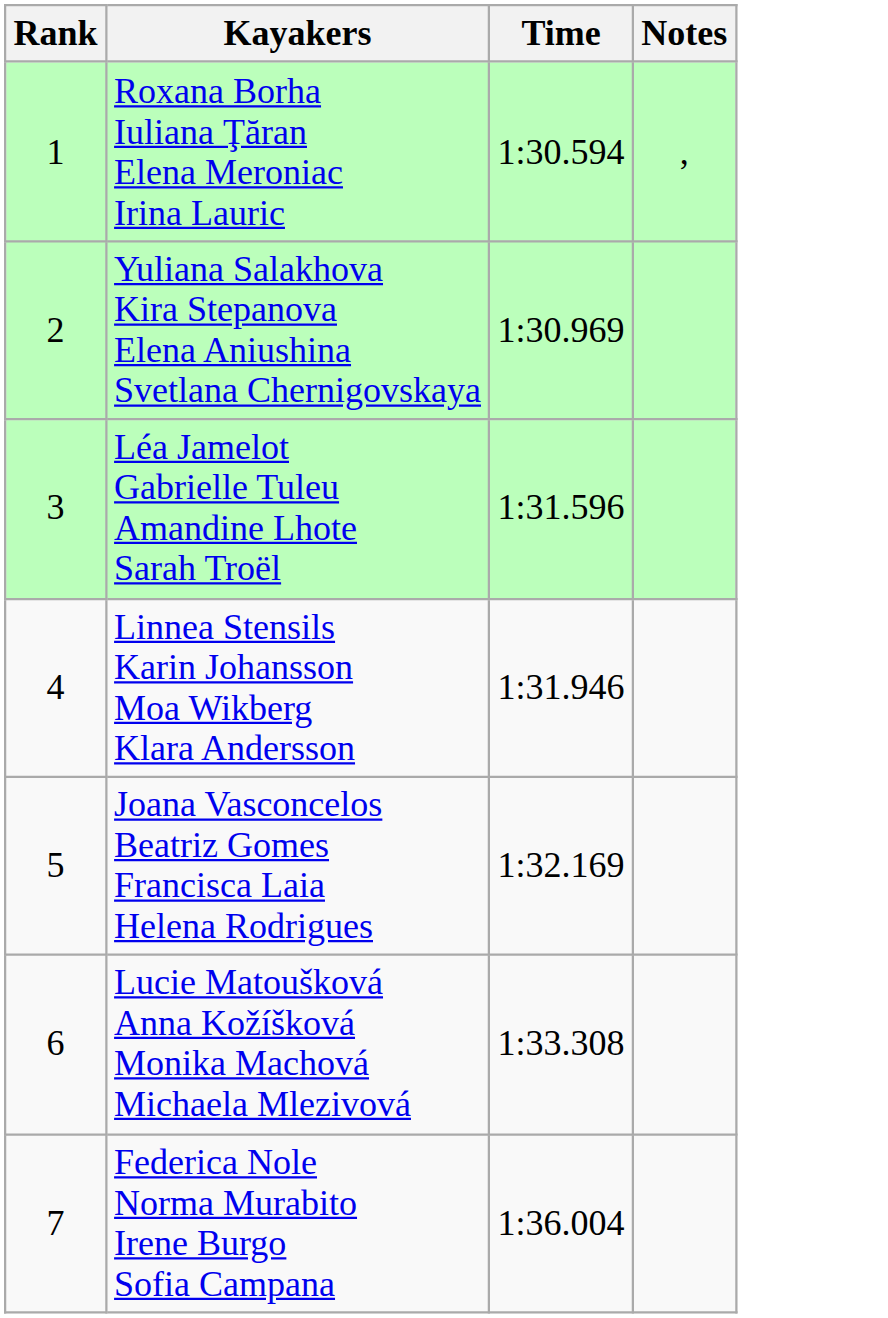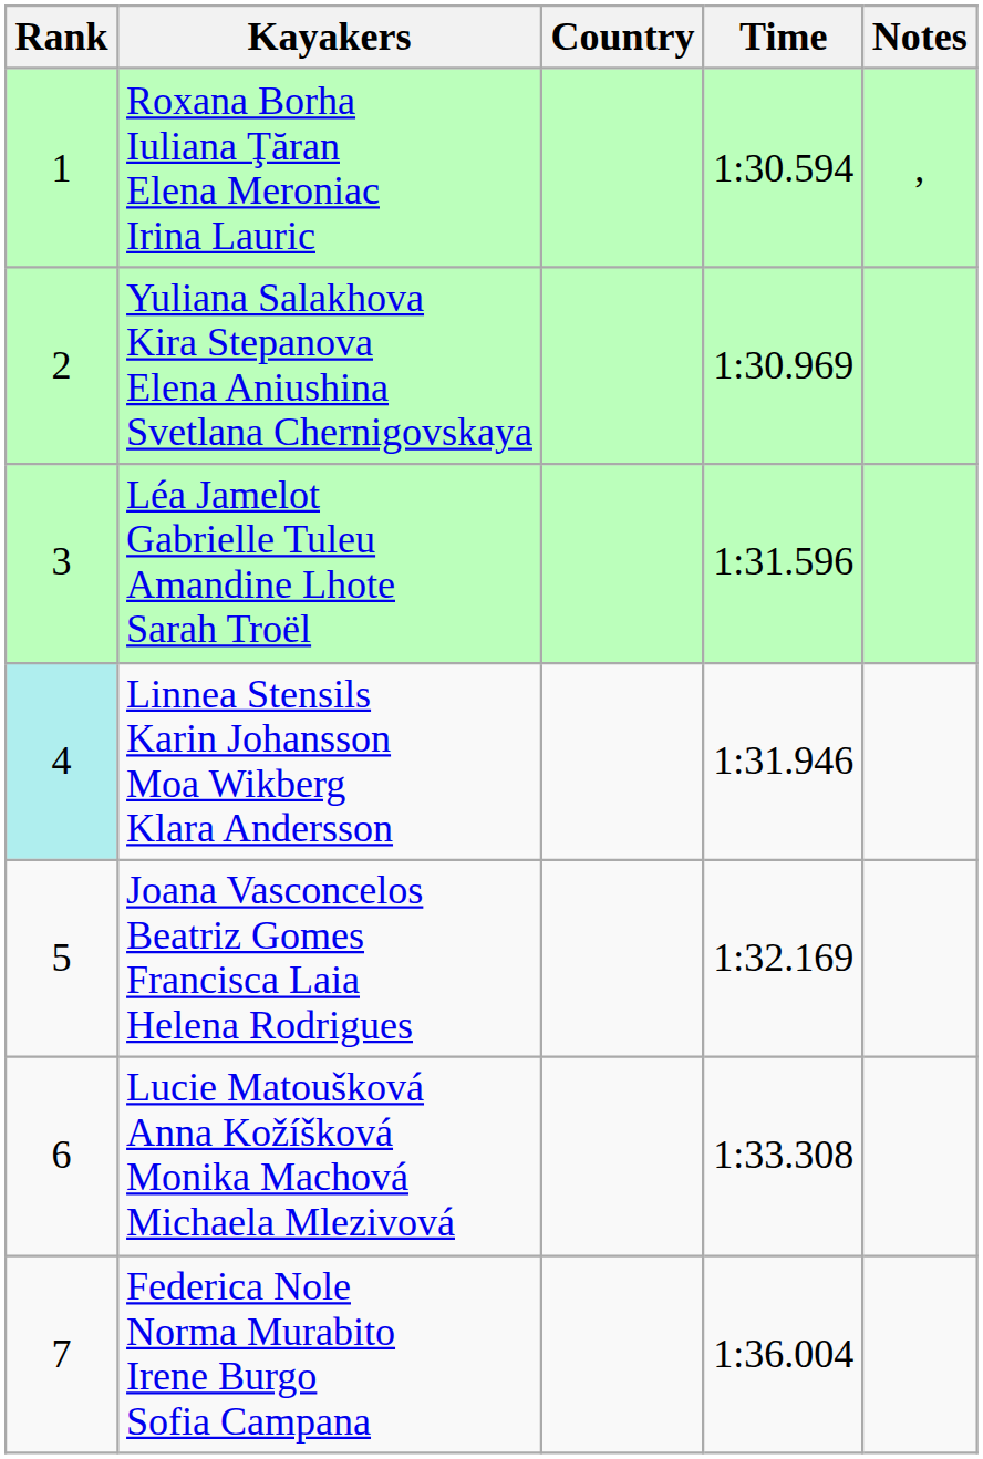 <table class="wikitable" style="text-align:center">
 <tr>
 <th>Rank</th>
 <th>Kayakers</th>
+<th>Country</th>
 <th>Time</th>
 <th>Notes</th>
 </tr>
 <tr bgcolor=bbffbb>
 <td>1</td>
 <td align="left"><a href='#'>Roxana Borha</a><br><a href='#'>Iuliana Ţăran</a><br><a href='#'>Elena Meroniac</a><br><a href='#'>Irina Lauric</a></td>
+<td align="left"></td>
 <td>1:30.594</td>
 <td>, <strong></strong></td>
 </tr>
 <tr bgcolor=bbffbb>
 <td>2</td>
 <td align="left"><a href='#'>Yuliana Salakhova</a><br><a href='#'>Kira Stepanova</a><br><a href='#'>Elena Aniushina</a><br><a href='#'>Svetlana Chernigovskaya</a></td>
+<td align="left"></td>
 <td>1:30.969</td>
 <td></td>
 </tr>
 <tr bgcolor=bbffbb>
 <td>3</td>
 <td align="left"><a href='#'>Léa Jamelot</a><br><a href='#'>Gabrielle Tuleu</a><br><a href='#'>Amandine Lhote</a><br><a href='#'>Sarah Troël</a></td>
+<td align="left"></td>
 <td>1:31.596</td>
 <td></td>
 </tr>
 <tr>
-<td>4</td>
+<td style="background: paleturquoise;">4</td>
 <td align="left"><a href='#'>Linnea Stensils</a><br><a href='#'>Karin Johansson</a><br><a href='#'>Moa Wikberg</a><br><a href='#'>Klara Andersson</a></td>
+<td align="left"></td>
 <td>1:31.946</td>
 <td></td>
 </tr>
 <tr>
 <td>5</td>
 <td align="left"><a href='#'>Joana Vasconcelos</a><br><a href='#'>Beatriz Gomes</a><br><a href='#'>Francisca Laia</a><br><a href='#'>Helena Rodrigues</a></td>
+<td align="left"></td>
 <td>1:32.169</td>
 <td></td>
 </tr>
 <tr>
 <td>6</td>
 <td align="left"><a href='#'>Lucie Matoušková</a><br><a href='#'>Anna Kožíšková</a><br><a href='#'>Monika Machová</a><br><a href='#'>Michaela Mlezivová</a></td>
+<td align="left"></td>
 <td>1:33.308</td>
 <td></td>
 </tr>
 <tr>
 <td>7</td>
 <td align="left"><a href='#'>Federica Nole</a><br><a href='#'>Norma Murabito</a><br><a href='#'>Irene Burgo</a><br><a href='#'>Sofia Campana</a></td>
+<td align="left"></td>
 <td>1:36.004</td>
 <td></td>
 </tr>
 </table>
